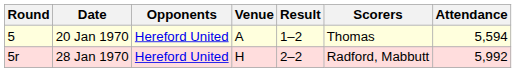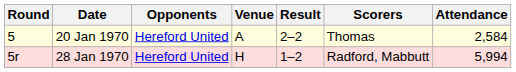 <table class="wikitable">
 <tr>
 <th>Round</th>
 <th>Date</th>
 <th>Opponents</th>
 <th>Venue</th>
 <th>Result</th>
 <th>Scorers</th>
 <th>Attendance</th>
 </tr>
 <tr bgcolor="#ffffdd">
 <td>5</td>
 <td>20 Jan 1970</td>
 <td><a href='#'>Hereford United</a></td>
 <td>A</td>
-<td>1–2</td>
+<td>2–2</td>
 <td>Thomas</td>
-<td align="right">5,594</td>
+<td align="right">2,584</td>
 </tr>
 <tr bgcolor="#ffdddd">
 <td>5r</td>
 <td>28 Jan 1970</td>
 <td><a href='#'>Hereford United</a></td>
 <td>H</td>
-<td>2–2</td>
+<td>1–2</td>
 <td>Radford, Mabbutt</td>
-<td align="right">5,992</td>
+<td align="right">5,994</td>
 </tr>
 </table>
